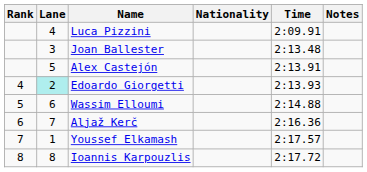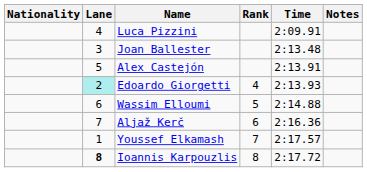 <table class="wikitable sortable" style="text-align:center">
 <tr>
-<th>Rank</th>
+<th>Nationality</th>
 <th>Lane</th>
 <th>Name</th>
-<th>Nationality</th>
+<th>Rank</th>
 <th>Time</th>
 <th>Notes</th>
 </tr>
 <tr>
-<td></td>
+<td align="left"></td>
 <td>4</td>
 <td align="left"><a href='#'>Luca Pizzini</a></td>
-<td align="left"></td>
+<td></td>
 <td>2:09.91</td>
 <td></td>
 </tr>
 <tr>
-<td></td>
+<td align="left"></td>
 <td>3</td>
 <td align="left"><a href='#'>Joan Ballester</a></td>
-<td align="left"></td>
+<td></td>
 <td>2:13.48</td>
 <td></td>
 </tr>
 <tr>
-<td></td>
+<td align="left"></td>
 <td>5</td>
 <td align="left"><a href='#'>Alex Castejón</a></td>
-<td align="left"></td>
+<td></td>
 <td>2:13.91</td>
 <td></td>
 </tr>
 <tr>
-<td>4</td>
+<td align="left"></td>
 <td style="background: paleturquoise;">2</td>
 <td align="left"><a href='#'>Edoardo Giorgetti</a></td>
-<td align="left"></td>
+<td>4</td>
 <td>2:13.93</td>
 <td></td>
 </tr>
 <tr>
-<td>5</td>
+<td align="left"></td>
 <td>6</td>
 <td align="left"><a href='#'>Wassim Elloumi</a></td>
-<td align="left"></td>
+<td>5</td>
 <td>2:14.88</td>
 <td></td>
 </tr>
 <tr>
-<td>6</td>
+<td align="left"></td>
 <td>7</td>
 <td align="left"><a href='#'>Aljaž Kerč</a></td>
-<td align="left"></td>
+<td>6</td>
 <td>2:16.36</td>
 <td></td>
 </tr>
 <tr>
-<td>7</td>
+<td align="left"></td>
 <td>1</td>
 <td align="left"><a href='#'>Youssef Elkamash</a></td>
-<td align="left"></td>
+<td>7</td>
 <td>2:17.57</td>
 <td></td>
 </tr>
 <tr>
+<td align="left"></td>
+<td><strong>8</strong></td>
+<td align="left"><a href='#'>Ioannis Karpouzlis</a></td>
 <td>8</td>
-<td>8</td>
-<td align="left"><a href='#'>Ioannis Karpouzlis</a></td>
-<td align="left"></td>
 <td>2:17.72</td>
 <td></td>
 </tr>
 </table>
